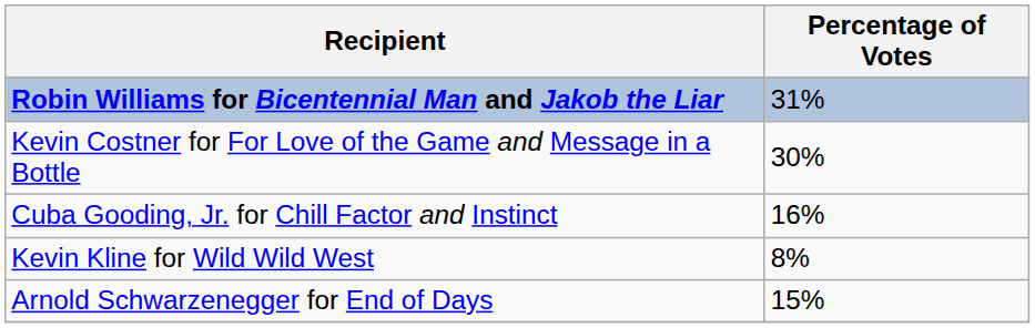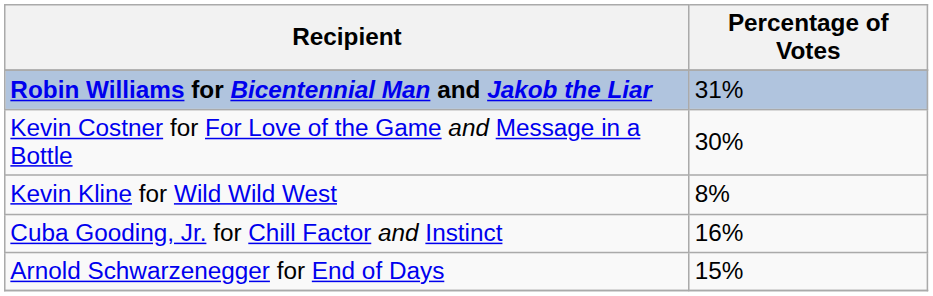 <table class="wikitable sortable plainrowheaders" align="centre">
 <tr>
 <th>Recipient</th>
 <th>Percentage of Votes</th>
 </tr>
 <tr>
 </tr>
 <tr style="background:#B0C4DE;">
 <td><strong><a href='#'>Robin Williams</a> for <em><a href='#'>Bicentennial Man</a></em> and <em><a href='#'>Jakob the Liar</a><strong><em></td>
 <td></strong>31%<strong></td>
 </tr>
 <tr>
 <td><a href='#'>Kevin Costner</a> for </em><a href='#'>For Love of the Game</a><em> and </em><a href='#'>Message in a Bottle</a><em></td>
 <td>30%</td>
 </tr>
 <tr>
+<td><a href='#'>Kevin Kline</a> for </em><a href='#'>Wild Wild West</a><em></td>
+<td>8%</td>
+</tr>
+<tr>
 <td><a href='#'>Cuba Gooding, Jr.</a> for </em><a href='#'>Chill Factor</a><em> and </em><a href='#'>Instinct</a><em></td>
 <td>16%</td>
-</tr>
-<tr>
-<td><a href='#'>Kevin Kline</a> for </em><a href='#'>Wild Wild West</a><em></td>
-<td>8%</td>
 </tr>
 <tr>
 <td><a href='#'>Arnold Schwarzenegger</a> for </em><a href='#'>End of Days</a><em></td>
 <td>15%</td>
 </tr>
 <tr>
 </tr>
 </table>
